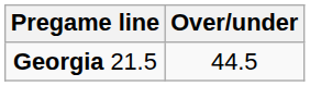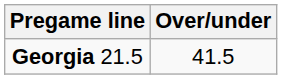 <table class="wikitable">
 <tr align="center">
 <th style=>Pregame line</th>
 <th style=>Over/under</th>
 </tr>
 <tr align="center">
 <td><strong>Georgia</strong> 21.5</td>
-<td>44.5</td>
+<td>41.5</td>
 </tr>
 </table>
